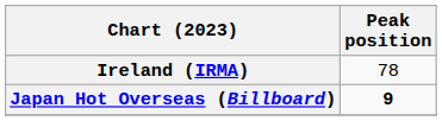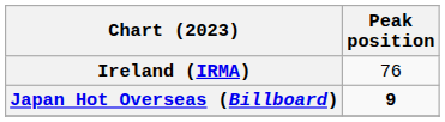 <table class="wikitable sortable plainrowheaders" style="text-align:center">
 <tr>
 <th scope="col">Chart (2023)</th>
 <th scope="col">Peak<br>position</th>
 </tr>
 <tr>
 <th scope="row">Ireland (<a href='#'>IRMA</a>)</th>
-<td>78</td>
+<td>76</td>
 </tr>
 <tr>
 <th scope="row"><a href='#'>Japan Hot Overseas</a> (<em><a href='#'>Billboard</a></em>)</th>
 <td><strong>9</strong></td>
 </tr>
 <tr>
 </tr>
 <tr>
 </tr>
 </table>
